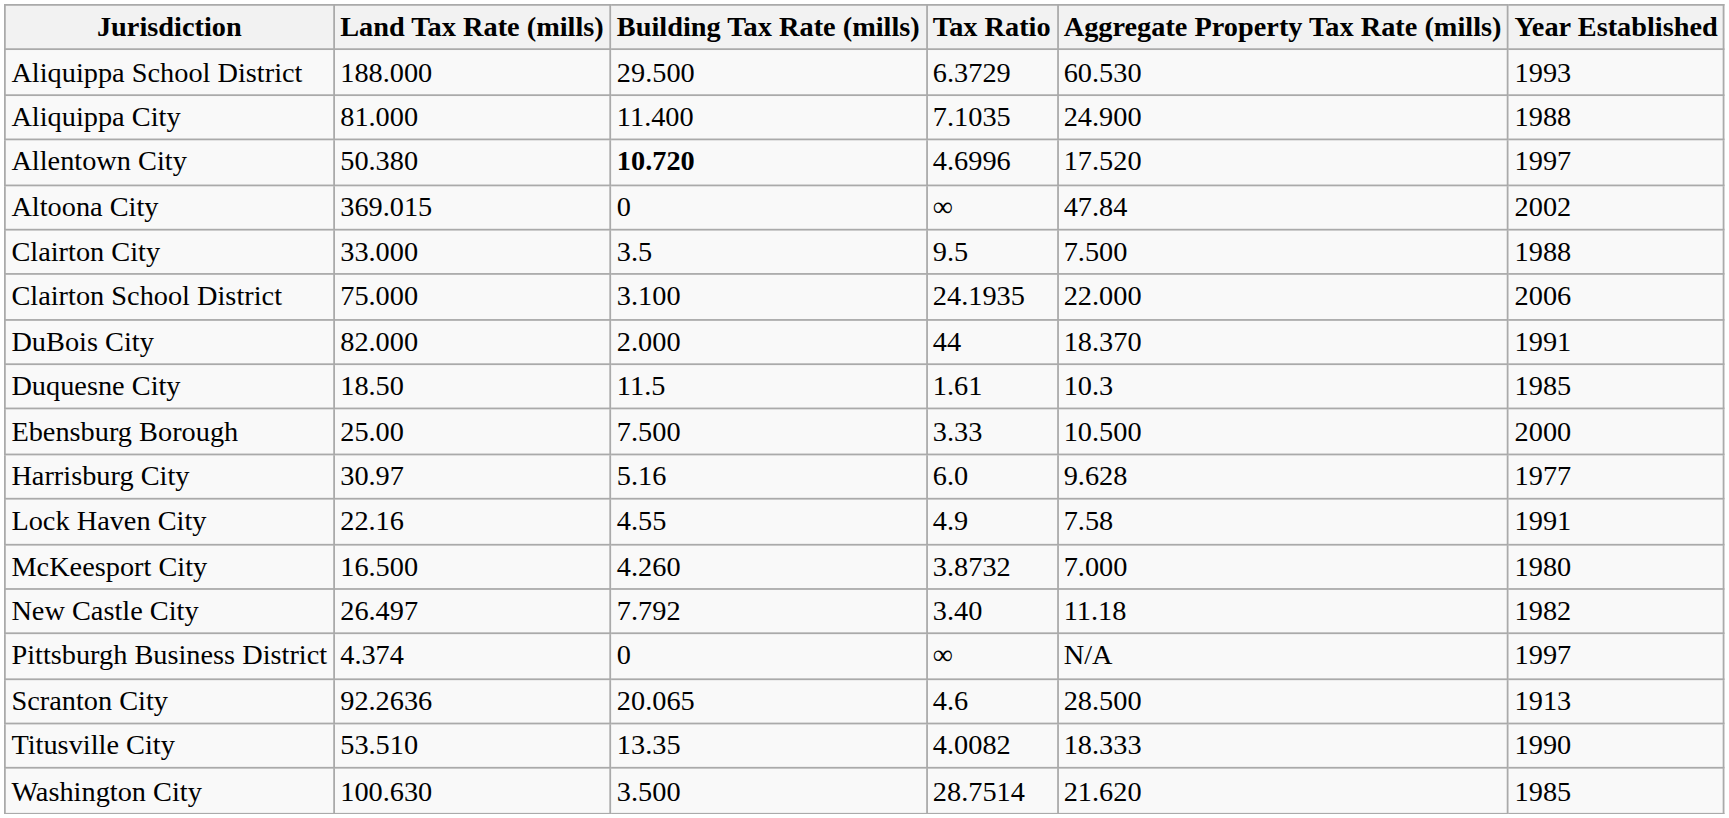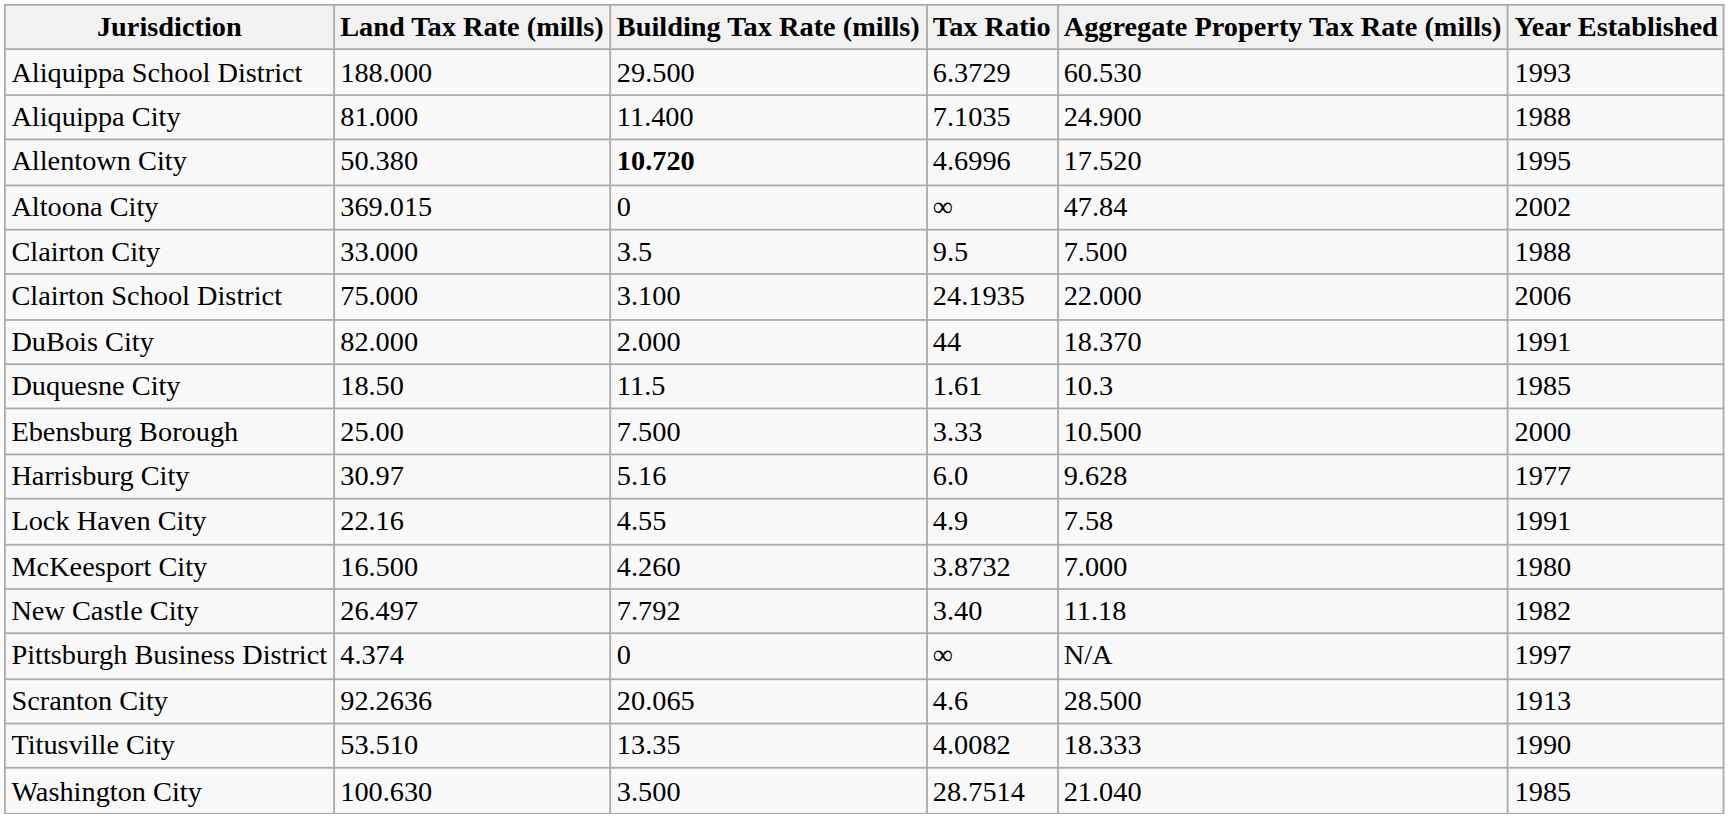 <table class="wikitable sortable">
 <tr>
 <th>Jurisdiction</th>
 <th>Land Tax Rate (mills)</th>
 <th>Building Tax Rate (mills)</th>
 <th>Tax Ratio</th>
 <th>Aggregate Property Tax Rate (mills)</th>
 <th>Year Established</th>
 </tr>
 <tr>
 <td>Aliquippa School District</td>
 <td>188.000</td>
 <td>29.500</td>
 <td>6.3729</td>
 <td>60.530</td>
 <td>1993</td>
 </tr>
 <tr>
 <td>Aliquippa City</td>
 <td>81.000</td>
 <td>11.400</td>
 <td>7.1035</td>
 <td>24.900</td>
 <td>1988</td>
 </tr>
 <tr>
 <td>Allentown City</td>
 <td>50.380</td>
 <td><strong>10.720</strong></td>
 <td>4.6996</td>
 <td>17.520</td>
-<td>1997</td>
+<td>1995</td>
 </tr>
 <tr>
 <td>Altoona City</td>
 <td>369.015</td>
 <td>0</td>
 <td data-sort-value="999">∞</td>
 <td>47.84</td>
 <td>2002</td>
 </tr>
 <tr>
 <td>Clairton City</td>
 <td>33.000</td>
 <td>3.5</td>
 <td>9.5</td>
 <td>7.500</td>
 <td>1988</td>
 </tr>
 <tr>
 <td>Clairton School District</td>
 <td>75.000</td>
 <td>3.100</td>
 <td>24.1935</td>
 <td>22.000</td>
 <td>2006</td>
 </tr>
 <tr>
 <td>DuBois City</td>
 <td>82.000</td>
 <td>2.000</td>
 <td>44</td>
 <td>18.370</td>
 <td>1991</td>
 </tr>
 <tr>
 <td>Duquesne City</td>
 <td>18.50</td>
 <td>11.5</td>
 <td>1.61</td>
 <td>10.3</td>
 <td>1985</td>
 </tr>
 <tr>
 <td>Ebensburg Borough</td>
 <td>25.00</td>
 <td>7.500</td>
 <td>3.33</td>
 <td>10.500</td>
 <td>2000</td>
 </tr>
 <tr>
 <td>Harrisburg City</td>
 <td>30.97</td>
 <td>5.16</td>
 <td>6.0</td>
 <td>9.628</td>
 <td>1977</td>
 </tr>
 <tr>
 <td>Lock Haven City</td>
 <td>22.16</td>
 <td>4.55</td>
 <td>4.9</td>
 <td>7.58</td>
 <td>1991</td>
 </tr>
 <tr>
 <td>McKeesport City</td>
 <td>16.500</td>
 <td>4.260</td>
 <td>3.8732</td>
 <td>7.000</td>
 <td>1980</td>
 </tr>
 <tr>
 <td>New Castle City</td>
 <td>26.497</td>
 <td>7.792</td>
 <td>3.40</td>
 <td>11.18</td>
 <td>1982</td>
 </tr>
 <tr>
 <td>Pittsburgh Business District</td>
 <td>4.374</td>
 <td>0</td>
 <td data-sort-value="999">∞</td>
 <td>N/A</td>
 <td>1997</td>
 </tr>
 <tr>
 <td>Scranton City</td>
 <td>92.2636</td>
 <td>20.065</td>
 <td>4.6</td>
 <td>28.500</td>
 <td>1913</td>
 </tr>
 <tr>
 <td>Titusville City</td>
 <td>53.510</td>
 <td>13.35</td>
 <td>4.0082</td>
 <td>18.333</td>
 <td>1990</td>
 </tr>
 <tr>
 <td>Washington City</td>
 <td>100.630</td>
 <td>3.500</td>
 <td>28.7514</td>
-<td>21.620</td>
+<td>21.040</td>
 <td>1985</td>
 </tr>
 </table>
